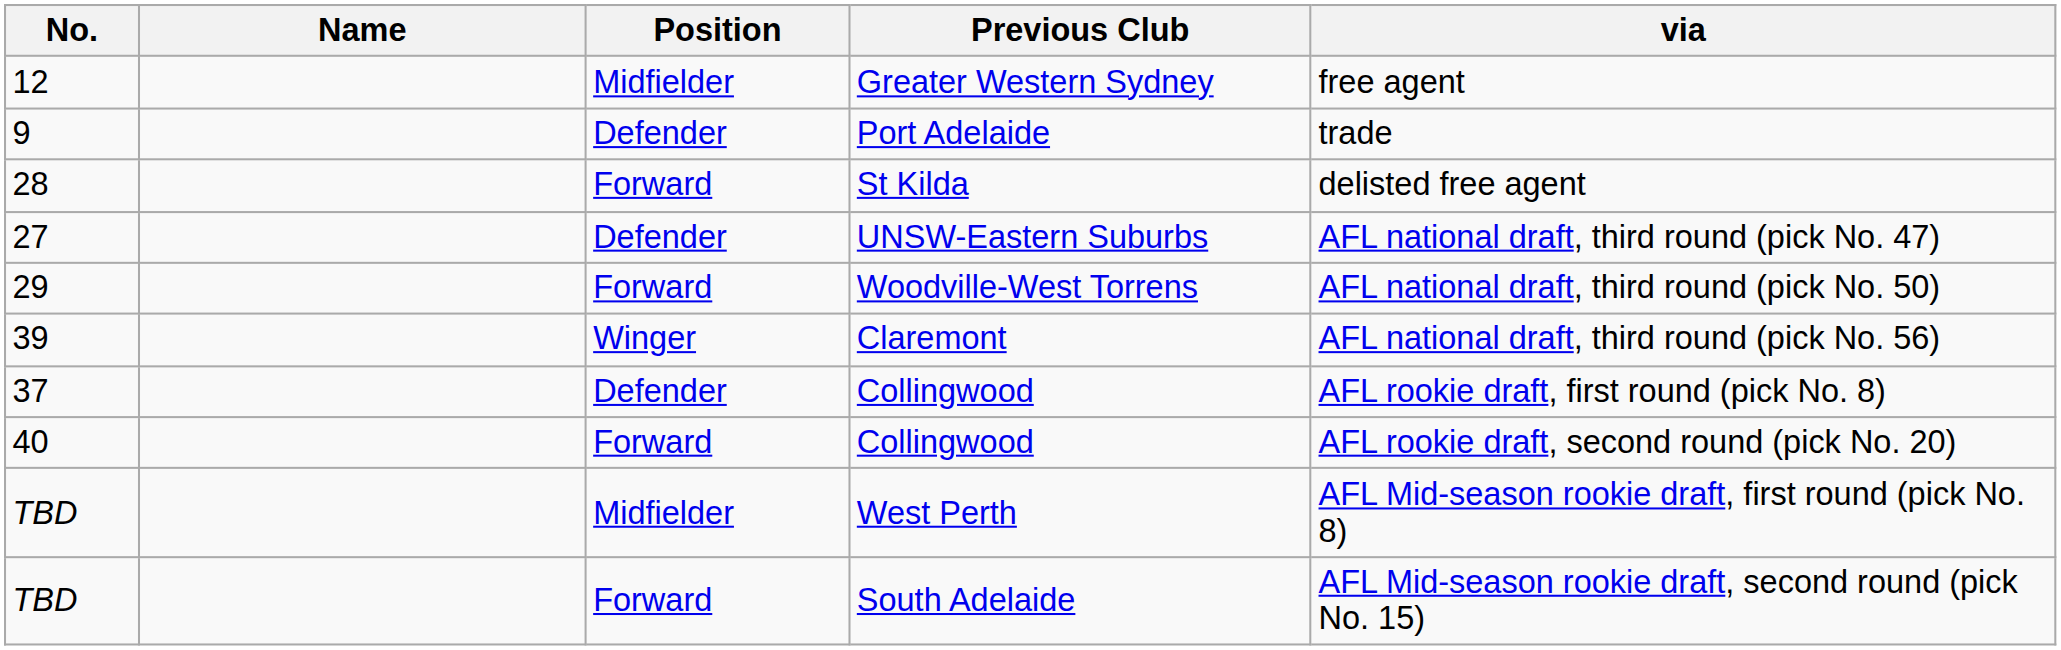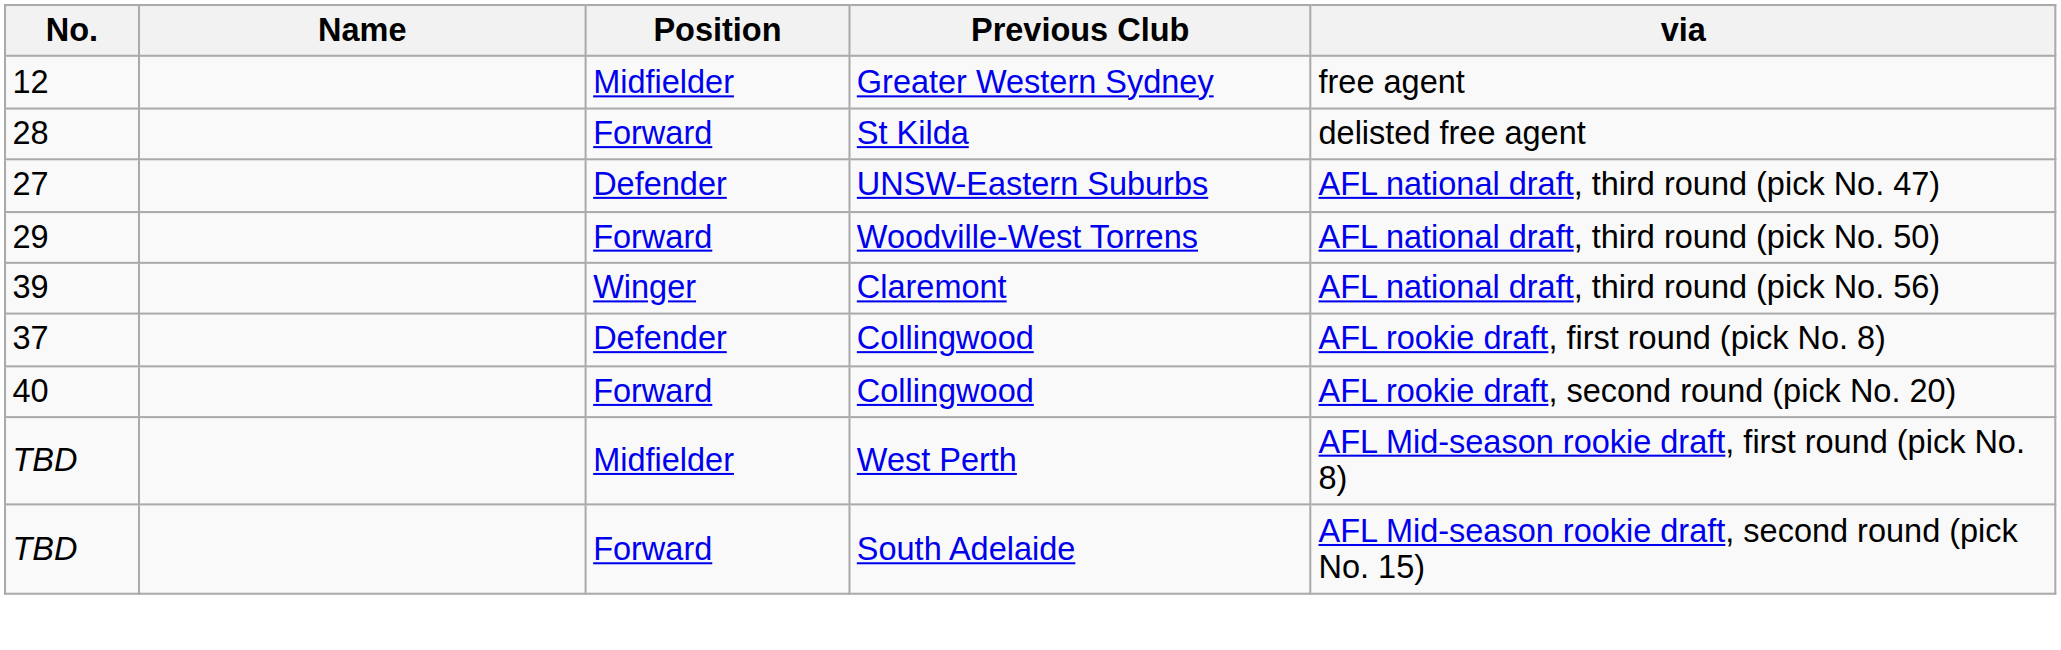 <table class="wikitable sortable" style="width:80%;">
 <tr style="background:#efefef;">
 <th width=1%>No.</th>
 <th width=6%>Name</th>
 <th width=2%>Position</th>
 <th width=5%>Previous Club</th>
 <th width=10%>via</th>
 </tr>
 <tr>
 <td align=left>12</td>
 <td></td>
 <td><a href='#'>Midfielder</a></td>
 <td><a href='#'>Greater Western Sydney</a></td>
 <td>free agent</td>
-</tr>
-<tr>
-<td align=left>9</td>
-<td></td>
-<td><a href='#'>Defender</a></td>
-<td><a href='#'>Port Adelaide</a></td>
-<td>trade</td>
 </tr>
 <tr>
 <td align=left>28</td>
 <td></td>
 <td><a href='#'>Forward</a></td>
 <td><a href='#'>St Kilda</a></td>
 <td>delisted free agent</td>
 </tr>
 <tr>
 <td align=left>27</td>
 <td></td>
 <td><a href='#'>Defender</a></td>
 <td><a href='#'>UNSW-Eastern Suburbs</a></td>
 <td><a href='#'>AFL national draft</a>, third round (pick No. 47)</td>
 </tr>
 <tr>
 <td align=left>29</td>
 <td></td>
 <td><a href='#'>Forward</a></td>
 <td><a href='#'>Woodville-West Torrens</a></td>
 <td><a href='#'>AFL national draft</a>, third round (pick No. 50)</td>
 </tr>
 <tr>
 <td align=left>39</td>
 <td></td>
 <td><a href='#'>Winger</a></td>
 <td><a href='#'>Claremont</a></td>
 <td><a href='#'>AFL national draft</a>, third round (pick No. 56)</td>
 </tr>
 <tr>
 <td align=left>37</td>
 <td></td>
 <td><a href='#'>Defender</a></td>
 <td><a href='#'>Collingwood</a></td>
 <td><a href='#'>AFL rookie draft</a>, first round (pick No. 8)</td>
 </tr>
 <tr>
 <td align=left>40</td>
 <td></td>
 <td><a href='#'>Forward</a></td>
 <td><a href='#'>Collingwood</a></td>
 <td><a href='#'>AFL rookie draft</a>, second round (pick No. 20)</td>
 </tr>
 <tr>
 <td align=left><em>TBD</em></td>
 <td></td>
 <td><a href='#'>Midfielder</a></td>
 <td><a href='#'>West Perth</a></td>
 <td><a href='#'>AFL Mid-season rookie draft</a>, first round (pick No. 8)</td>
 </tr>
 <tr>
 <td align=left><em>TBD</em></td>
 <td></td>
 <td><a href='#'>Forward</a></td>
 <td><a href='#'>South Adelaide</a></td>
 <td><a href='#'>AFL Mid-season rookie draft</a>, second round (pick No. 15)</td>
 </tr>
 </table>
